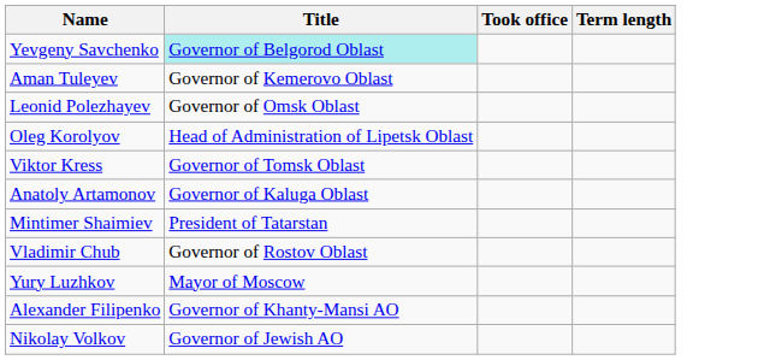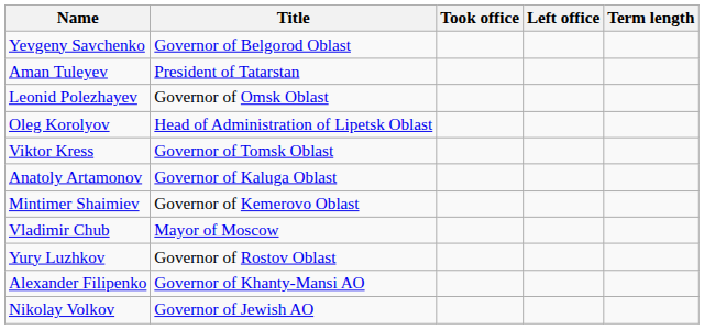 <table class=wikitable>
 <tr>
 <th>Name</th>
 <th>Title</th>
 <th>Took office</th>
+<th>Left office</th>
 <th>Term length</th>
 </tr>
 <tr>
 <td><a href='#'>Yevgeny Savchenko</a></td>
-<td style="background: paleturquoise;"><a href='#'>Governor of Belgorod Oblast</a></td>
+<td><a href='#'>Governor of Belgorod Oblast</a></td>
+<td></td>
 <td></td>
 <td></td>
 </tr>
 <tr>
 <td><a href='#'>Aman Tuleyev</a></td>
-<td>Governor of <a href='#'>Kemerovo Oblast</a></td>
+<td><a href='#'>President of Tatarstan</a></td>
+<td></td>
 <td></td>
 <td></td>
 </tr>
 <tr>
 <td><a href='#'>Leonid Polezhayev</a></td>
 <td>Governor of <a href='#'>Omsk Oblast</a></td>
 <td></td>
 <td></td>
+<td></td>
 </tr>
 <tr>
 <td><a href='#'>Oleg Korolyov</a></td>
 <td><a href='#'>Head of Administration of Lipetsk Oblast</a></td>
+<td></td>
 <td></td>
 <td></td>
 </tr>
 <tr>
 <td><a href='#'>Viktor Kress</a></td>
 <td><a href='#'>Governor of Tomsk Oblast</a></td>
 <td></td>
 <td></td>
+<td></td>
 </tr>
 <tr>
 <td><a href='#'>Anatoly Artamonov</a></td>
 <td><a href='#'>Governor of Kaluga Oblast</a></td>
 <td></td>
 <td></td>
+<td></td>
 </tr>
 <tr>
 <td><a href='#'>Mintimer Shaimiev</a></td>
-<td><a href='#'>President of Tatarstan</a></td>
+<td>Governor of <a href='#'>Kemerovo Oblast</a></td>
+<td></td>
 <td></td>
 <td></td>
 </tr>
 <tr>
 <td><a href='#'>Vladimir Chub</a></td>
-<td>Governor of <a href='#'>Rostov Oblast</a></td>
+<td><a href='#'>Mayor of Moscow</a></td>
+<td></td>
 <td></td>
 <td></td>
 </tr>
 <tr>
 <td><a href='#'>Yury Luzhkov</a></td>
-<td><a href='#'>Mayor of Moscow</a></td>
+<td>Governor of <a href='#'>Rostov Oblast</a></td>
+<td></td>
 <td></td>
 <td></td>
 </tr>
 <tr>
 <td><a href='#'>Alexander Filipenko</a></td>
 <td><a href='#'>Governor of Khanty-Mansi AO</a></td>
 <td></td>
 <td></td>
+<td></td>
 </tr>
 <tr>
 <td><a href='#'>Nikolay Volkov</a></td>
 <td><a href='#'>Governor of Jewish AO</a></td>
 <td></td>
 <td></td>
+<td></td>
 </tr>
 </table>
